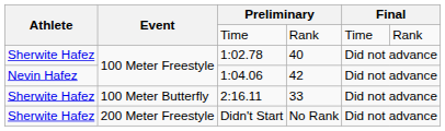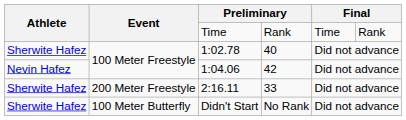 <table class="wikitable">
 <tr>
 <th rowspan="2">Athlete</th>
 <th rowspan="2">Event</th>
 <th colspan="2">Preliminary</th>
 <th colspan="2">Final</th>
 </tr>
 <tr>
 <td>Time</td>
 <td>Rank</td>
 <td>Time</td>
 <td>Rank</td>
 </tr>
 <tr>
 <td><a href='#'>Sherwite Hafez</a></td>
 <td rowspan="2">100 Meter Freestyle</td>
 <td>1:02.78</td>
 <td>40</td>
 <td colspan="2">Did not advance</td>
 </tr>
 <tr>
 <td><a href='#'>Nevin Hafez</a></td>
 <td>1:04.06</td>
 <td>42</td>
 <td colspan="2">Did not advance</td>
 </tr>
 <tr>
 <td><a href='#'>Sherwite Hafez</a></td>
-<td>100 Meter Butterfly</td>
+<td>200 Meter Freestyle</td>
 <td>2:16.11</td>
 <td>33</td>
 <td colspan="2">Did not advance</td>
 </tr>
 <tr>
 <td><a href='#'>Sherwite Hafez</a></td>
-<td>200 Meter Freestyle</td>
+<td>100 Meter Butterfly</td>
 <td>Didn't Start</td>
 <td>No Rank</td>
 <td colspan="2">Did not advance</td>
 </tr>
 </table>
